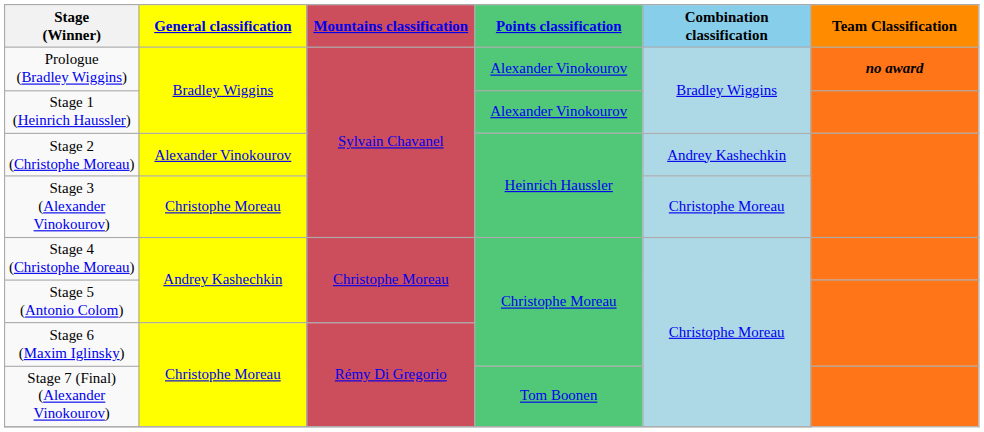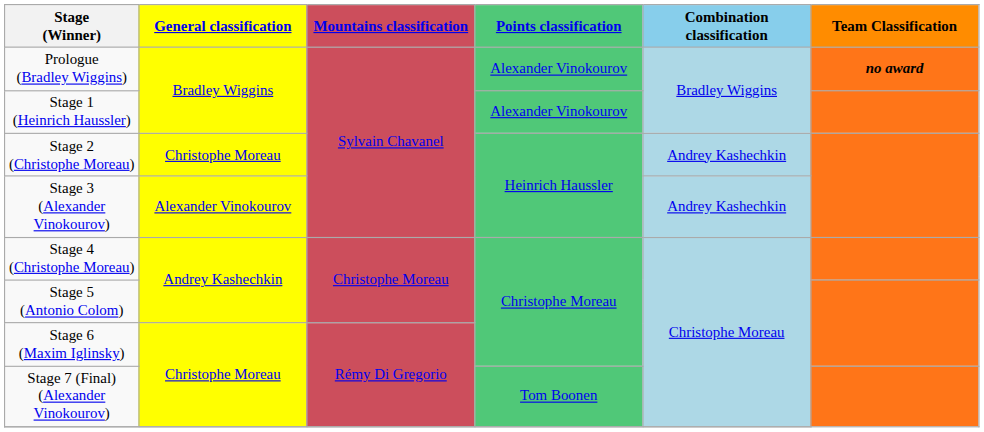 <table class="wikitable" style="text-align: center; font-size:smaller;">
 <tr style="background-color: #efefef;">
 <th width="12%">Stage<br>(Winner)</th>
 <th style="background:yellow;" width="15%"><a href='#'>General classification</a><br></th>
 <th style="background:#CC4E5C;" width="15%"><a href='#'>Mountains classification</a><br></th>
 <th style="background:#50C878;" width="15%"><a href='#'>Points classification</a><br></th>
 <th style="background:#87CEEB;" width="15%">Combination classification<br></th>
 <th style="background:#FF8C00;" width="15%">Team Classification</th>
 </tr>
 <tr>
 <td>Prologue<br>(<a href='#'>Bradley Wiggins</a>)</td>
 <td style="background:yellow;" rowspan="2"><a href='#'>Bradley Wiggins</a></td>
 <td style="background:#CC4E5C;" rowspan="4"><a href='#'>Sylvain Chavanel</a></td>
 <td style="background:#50C878;" rowspan="1"><a href='#'>Alexander Vinokourov</a></td>
 <td style="background:#ADD8E6;" rowspan="2"><a href='#'>Bradley Wiggins</a></td>
 <td style="background:#FF7518;" rowspan="1"><strong><em>no award</em></strong></td>
 </tr>
 <tr>
 <td>Stage 1<br>(<a href='#'>Heinrich Haussler</a>)</td>
 <td style="background:#50C878;" rowspan="1"><a href='#'>Alexander Vinokourov</a></td>
 <td style="background:#FF7518;" rowspan="1"></td>
 </tr>
 <tr>
 <td>Stage 2<br>(<a href='#'>Christophe Moreau</a>)</td>
-<td style="background:yellow;" rowspan="1"><a href='#'>Alexander Vinokourov</a></td>
+<td style="background:yellow;" rowspan="1"><a href='#'>Christophe Moreau</a></td>
 <td style="background:#50C878;" rowspan="2"><a href='#'>Heinrich Haussler</a></td>
 <td style="background:#ADD8E6;" rowspan="1"><a href='#'>Andrey Kashechkin</a></td>
 <td style="background:#FF7518;" rowspan="2"></td>
 </tr>
 <tr>
 <td>Stage 3<br>(<a href='#'>Alexander Vinokourov</a>)</td>
-<td style="background:yellow;" rowspan="1"><a href='#'>Christophe Moreau</a></td>
-<td style="background:#ADD8E6;" rowspan="1"><a href='#'>Christophe Moreau</a></td>
+<td style="background:yellow;" rowspan="1"><a href='#'>Alexander Vinokourov</a></td>
+<td style="background:#ADD8E6;" rowspan="1"><a href='#'>Andrey Kashechkin</a></td>
 </tr>
 <tr>
 <td>Stage 4<br>(<a href='#'>Christophe Moreau</a>)</td>
 <td style="background:yellow;" rowspan="2"><a href='#'>Andrey Kashechkin</a></td>
 <td style="background:#CC4E5C;" rowspan="2"><a href='#'>Christophe Moreau</a></td>
 <td style="background:#50C878;" rowspan="3"><a href='#'>Christophe Moreau</a></td>
 <td style="background:#ADD8E6;" rowspan="4"><a href='#'>Christophe Moreau</a></td>
 <td style="background:#FF7518;" rowspan="1"></td>
 </tr>
 <tr>
 <td>Stage 5<br> (<a href='#'>Antonio Colom</a>)</td>
 <td style="background:#FF7518;" rowspan="2"></td>
 </tr>
 <tr>
 <td>Stage 6<br>  (<a href='#'>Maxim Iglinsky</a>)</td>
 <td style="background:yellow;" rowspan="2"><a href='#'>Christophe Moreau</a></td>
 <td style="background:#CC4E5C;" rowspan="2"><a href='#'>Rémy Di Gregorio</a></td>
 </tr>
 <tr>
 <td>Stage 7 (Final) <br>  (<a href='#'>Alexander Vinokourov</a>)</td>
 <td style="background:#50C878;" rowspan="1"><a href='#'>Tom Boonen</a></td>
 <td style="background:#FF7518;" rowspan="2"></td>
 </tr>
 <tr>
 </tr>
 </table>
